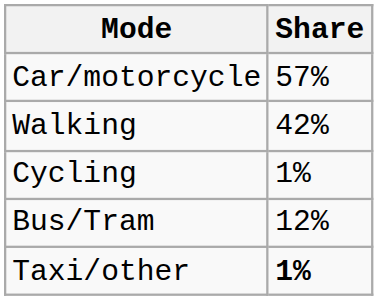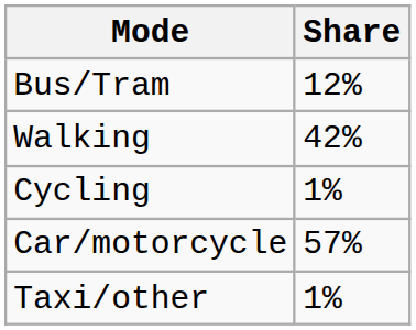 <table class="wikitable">
 <tr>
 <th>Mode</th>
 <th>Share</th>
 </tr>
 <tr>
-<td>Car/motorcycle</td>
-<td>57%</td>
+<td>Bus/Tram</td>
+<td>12%</td>
 </tr>
 <tr>
 <td>Walking</td>
 <td>42%</td>
 </tr>
 <tr>
 <td>Cycling</td>
 <td>1%</td>
 </tr>
 <tr>
-<td>Bus/Tram</td>
-<td>12%</td>
+<td>Car/motorcycle</td>
+<td>57%</td>
 </tr>
 <tr>
 <td>Taxi/other</td>
-<td><strong>1%</strong></td>
+<td>1%</td>
 </tr>
 </table>
